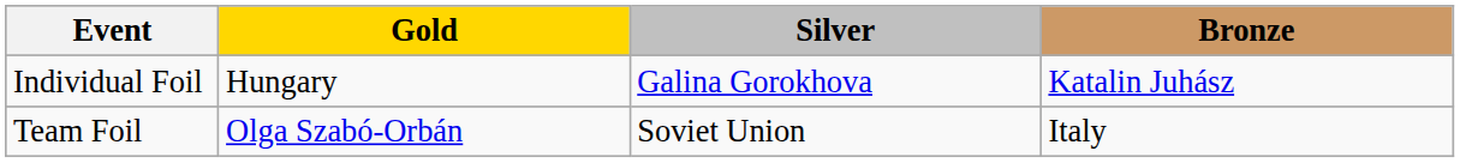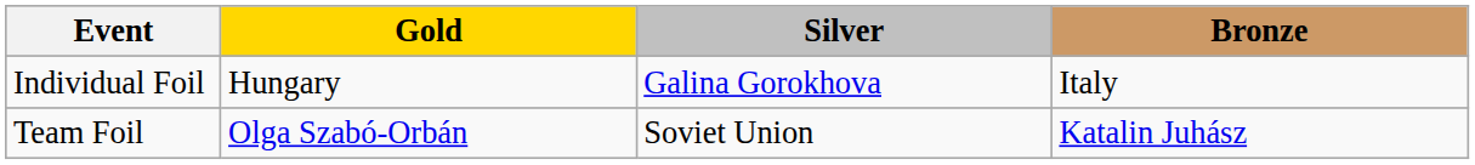 <table class="wikitable">
 <tr>
 <th width="100">Event</th>
 <th style="background-color:gold;" width="200"> Gold</th>
 <th style="background-color:silver;" width="200"> Silver</th>
 <th style="background-color:#CC9966;" width="200"> Bronze</th>
 </tr>
 <tr>
 <td>Individual Foil</td>
 <td> Hungary</td>
 <td> <a href='#'>Galina Gorokhova</a></td>
-<td> <a href='#'>Katalin Juhász</a></td>
+<td> Italy</td>
 </tr>
 <tr>
 <td>Team Foil</td>
 <td> <a href='#'>Olga Szabó-Orbán</a></td>
 <td> Soviet Union</td>
-<td> Italy</td>
+<td> <a href='#'>Katalin Juhász</a></td>
 </tr>
 </table>
